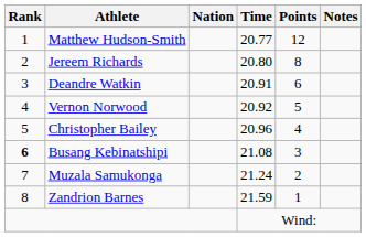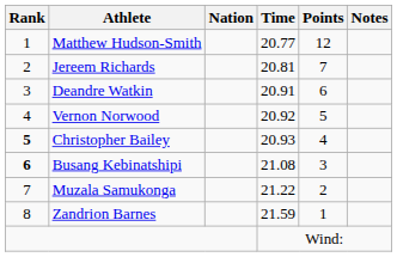 <table class="wikitable mw-datatable sortable" style="text-align:center;">
 <tr>
 <th scope="col" style="width: 10px;">Rank</th>
 <th scope="col">Athlete</th>
 <th scope="col">Nation</th>
 <th scope="col">Time</th>
 <th scope="col">Points</th>
 <th scope="col">Notes</th>
 </tr>
 <tr>
 <td>1</td>
 <td align="left"><a href='#'>Matthew Hudson-Smith</a> </td>
 <td align="left"></td>
 <td>20.77</td>
 <td>12</td>
 <td></td>
 </tr>
 <tr>
 <td>2</td>
 <td align="left"><a href='#'>Jereem Richards</a> </td>
 <td align="left"></td>
-<td>20.80</td>
-<td>8</td>
+<td>20.81</td>
+<td>7</td>
 <td></td>
 </tr>
 <tr>
 <td>3</td>
 <td align="left"><a href='#'>Deandre Watkin</a> </td>
 <td align="left"></td>
 <td>20.91</td>
 <td>6</td>
 <td></td>
 </tr>
 <tr>
 <td>4</td>
 <td align="left"><a href='#'>Vernon Norwood</a> </td>
 <td align="left"></td>
 <td>20.92</td>
 <td>5</td>
 <td></td>
 </tr>
 <tr>
-<td>5</td>
+<td><strong>5</strong></td>
 <td align=left><a href='#'>Christopher Bailey</a> </td>
 <td align=left></td>
-<td>20.96</td>
+<td>20.93</td>
 <td>4</td>
 <td></td>
 </tr>
 <tr>
 <td><strong>6</strong></td>
 <td align="left"><a href='#'>Busang Kebinatshipi</a> </td>
 <td align="left"></td>
 <td>21.08</td>
 <td>3</td>
 <td></td>
 </tr>
 <tr>
 <td>7</td>
 <td align="left"><a href='#'>Muzala Samukonga</a> </td>
 <td align="left"></td>
-<td>21.24</td>
+<td>21.22</td>
 <td>2</td>
 <td></td>
 </tr>
 <tr>
 <td>8</td>
 <td align=left><a href='#'>Zandrion Barnes</a> </td>
 <td align=left></td>
 <td>21.59</td>
 <td>1</td>
 <td></td>
 </tr>
 <tr class="sortbottom">
 <td colspan="3"></td>
 <td colspan="3">Wind: </td>
 </tr>
 </table>
